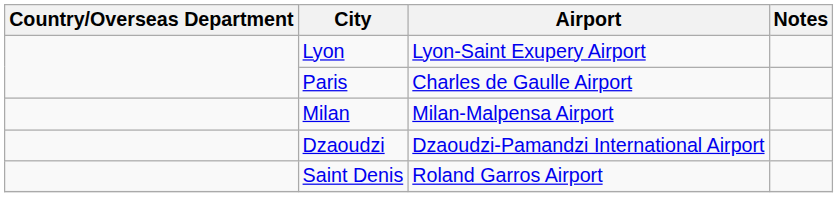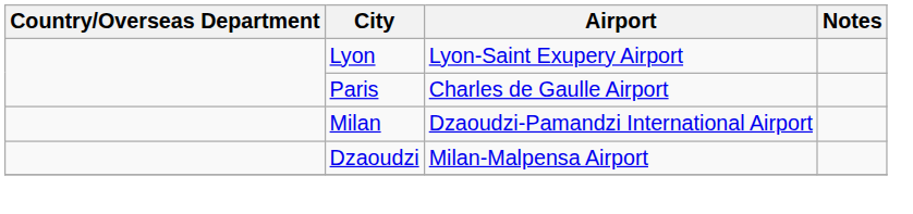 <table class="wikitable sortable">
 <tr>
 <th>Country/Overseas Department</th>
 <th>City</th>
 <th>Airport</th>
 <th>Notes</th>
 </tr>
 <tr>
 <td rowspan="2"></td>
 <td><a href='#'>Lyon</a></td>
 <td><a href='#'>Lyon-Saint Exupery Airport</a></td>
 <td></td>
 </tr>
 <tr>
 <td><a href='#'>Paris</a></td>
 <td><a href='#'>Charles de Gaulle Airport</a></td>
 <td></td>
 </tr>
 <tr>
 <td></td>
 <td><a href='#'>Milan</a></td>
-<td><a href='#'>Milan-Malpensa Airport</a></td>
+<td><a href='#'>Dzaoudzi-Pamandzi International Airport</a></td>
 <td></td>
 </tr>
 <tr>
 <td></td>
 <td><a href='#'>Dzaoudzi</a></td>
-<td><a href='#'>Dzaoudzi-Pamandzi International Airport</a></td>
-<td></td>
-</tr>
-<tr>
-<td></td>
-<td><a href='#'>Saint Denis</a></td>
-<td><a href='#'>Roland Garros Airport</a></td>
+<td><a href='#'>Milan-Malpensa Airport</a></td>
 <td></td>
 </tr>
 <tr>
 </tr>
 </table>
